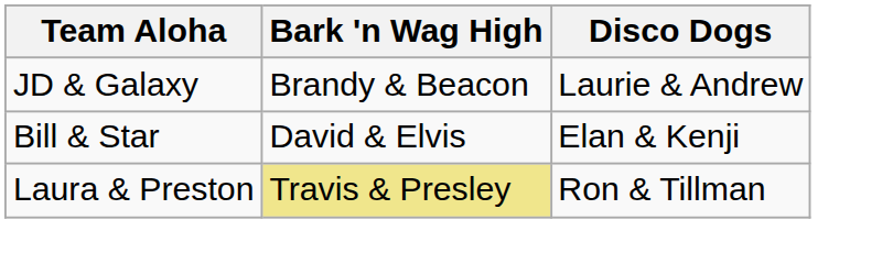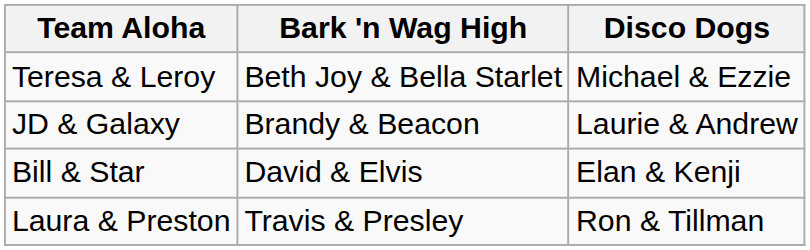 <table class="wikitable" border="1">
 <tr>
 <th>Team Aloha</th>
 <th>Bark 'n Wag High</th>
 <th>Disco Dogs</th>
+</tr>
+<tr>
+<td>Teresa & Leroy</td>
+<td>Beth Joy & Bella Starlet</td>
+<td>Michael & Ezzie</td>
 </tr>
 <tr>
 <td>JD & Galaxy</td>
 <td>Brandy & Beacon</td>
 <td>Laurie & Andrew</td>
 </tr>
 <tr>
 <td>Bill & Star</td>
 <td>David & Elvis</td>
 <td>Elan & Kenji</td>
 </tr>
 <tr>
 <td>Laura & Preston</td>
-<td style="background: khaki;">Travis & Presley</td>
+<td>Travis & Presley</td>
 <td>Ron & Tillman</td>
 </tr>
 </table>
